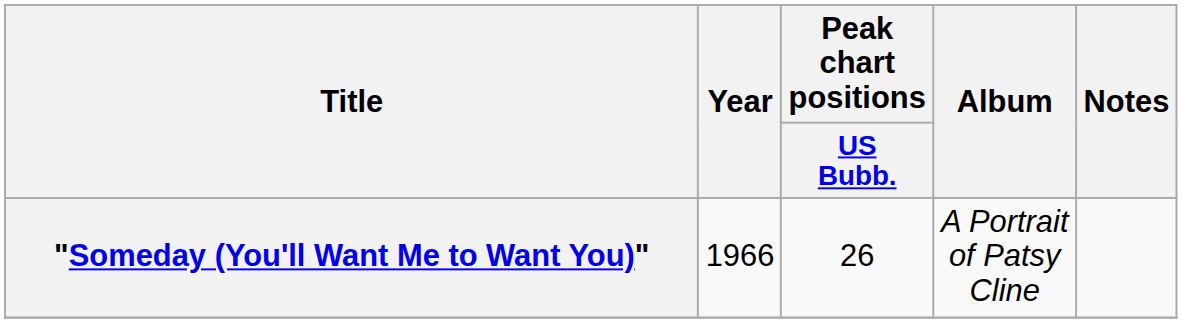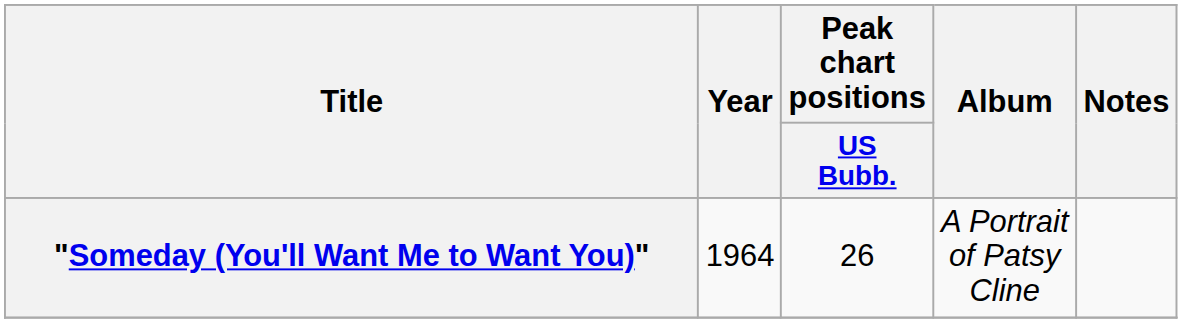 <table class="wikitable plainrowheaders" style="text-align:center;" border="1">
 <tr>
 <th scope="col" rowspan="2" style="width:22em;">Title</th>
 <th scope="col" rowspan="2">Year</th>
 <th scope="col" colspan="1">Peak<br>chart<br>positions</th>
 <th scope="col" rowspan="2">Album</th>
 <th scope="col" rowspan="2">Notes</th>
 </tr>
 <tr>
 <th scope="col" style="width:3em;font-size:90%;"><a href='#'>US<br>Bubb.</a><br></th>
 </tr>
 <tr>
 <th scope="row">"<a href='#'>Someday (You'll Want Me to Want You)</a>"</th>
-<td>1966</td>
+<td>1964</td>
 <td>26</td>
 <td><em>A Portrait of Patsy Cline</em></td>
 <td></td>
 </tr>
 <tr>
 </tr>
 </table>
